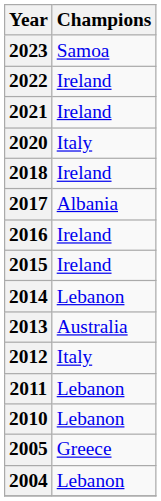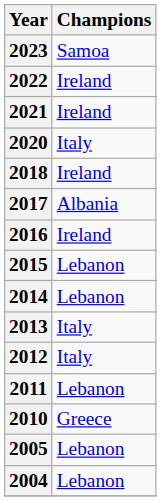 <table class="wikitable">
 <tr>
 <th>Year</th>
 <th>Champions</th>
 </tr>
 <tr>
 <th>2023</th>
 <td> <a href='#'>Samoa</a></td>
 </tr>
 <tr>
 <th>2022</th>
 <td> <a href='#'>Ireland</a></td>
 </tr>
 <tr>
 <th>2021</th>
 <td> <a href='#'>Ireland</a></td>
 </tr>
 <tr>
 <th>2020</th>
 <td> <a href='#'>Italy</a></td>
 </tr>
 <tr>
 <th>2018</th>
 <td> <a href='#'>Ireland</a></td>
 </tr>
 <tr>
 <th>2017</th>
 <td> <a href='#'>Albania</a></td>
 </tr>
 <tr>
 <th>2016</th>
 <td> <a href='#'>Ireland</a></td>
 </tr>
 <tr>
 <th>2015</th>
-<td> <a href='#'>Ireland</a></td>
+<td> <a href='#'>Lebanon</a></td>
 </tr>
 <tr>
 <th>2014</th>
 <td> <a href='#'>Lebanon</a></td>
 </tr>
 <tr>
 <th>2013</th>
-<td> <a href='#'>Australia</a></td>
+<td> <a href='#'>Italy</a></td>
 </tr>
 <tr>
 <th>2012</th>
 <td> <a href='#'>Italy</a></td>
 </tr>
 <tr>
 <th>2011</th>
 <td> <a href='#'>Lebanon</a></td>
 </tr>
 <tr>
 <th>2010</th>
-<td> <a href='#'>Lebanon</a></td>
+<td> <a href='#'>Greece</a></td>
 </tr>
 <tr>
 <th>2005</th>
-<td> <a href='#'>Greece</a></td>
+<td> <a href='#'>Lebanon</a></td>
 </tr>
 <tr>
 <th>2004</th>
 <td> <a href='#'>Lebanon</a></td>
 </tr>
 <tr>
 </tr>
 </table>
